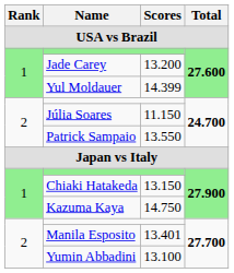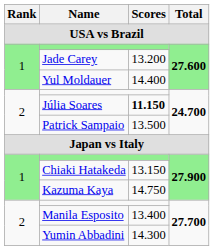 <table class="wikitable" white-space:nowrap">
 <tr>
 <th>Rank</th>
 <th>Name</th>
 <th>Scores</th>
 <th>Total</th>
 </tr>
 <tr bgcolor="DFDFDF">
 <td colspan="4" align="center"><strong>USA vs Brazil</strong></td>
 </tr>
 <tr bgcolor="lightgreen">
 <td rowspan="3" align=center>1</td>
 <td align=center colspan="2"></td>
 <td rowspan="3"><strong>27.600</strong></td>
 </tr>
 <tr>
 <td><a href='#'>Jade Carey</a></td>
 <td> 13.200</td>
 </tr>
 <tr>
 <td><a href='#'>Yul Moldauer</a></td>
-<td> 14.399</td>
+<td> 14.400</td>
 </tr>
 <tr>
 <td rowspan="3" align=center>2</td>
 <td align=center colspan="2"></td>
 <td rowspan="3"><strong>24.700</strong></td>
 </tr>
 <tr>
 <td><a href='#'>Júlia Soares</a></td>
-<td> 11.150</td>
+<td><strong> 11.150</strong></td>
 </tr>
 <tr>
 <td><a href='#'>Patrick Sampaio</a></td>
-<td> 13.550</td>
+<td> 13.500</td>
 </tr>
 <tr bgcolor="DFDFDF">
 <td colspan="4" align="center"><strong>Japan vs Italy</strong></td>
 </tr>
 <tr bgcolor="lightgreen">
 <td rowspan="3" align=center>1</td>
 <td align=center colspan="2"></td>
 <td rowspan="3"><strong>27.900</strong></td>
 </tr>
 <tr>
 <td><a href='#'>Chiaki Hatakeda</a></td>
 <td> 13.150</td>
 </tr>
 <tr>
 <td><a href='#'>Kazuma Kaya</a></td>
 <td> 14.750</td>
 </tr>
 <tr>
 <td rowspan="3" align=center>2</td>
 <td align=center colspan="2"></td>
 <td rowspan="3"><strong>27.700</strong></td>
 </tr>
 <tr>
 <td><a href='#'>Manila Esposito</a></td>
-<td> 13.401</td>
+<td> 13.400</td>
 </tr>
 <tr>
 <td><a href='#'>Yumin Abbadini</a></td>
-<td> 13.100</td>
+<td> 14.300</td>
 </tr>
 </table>
